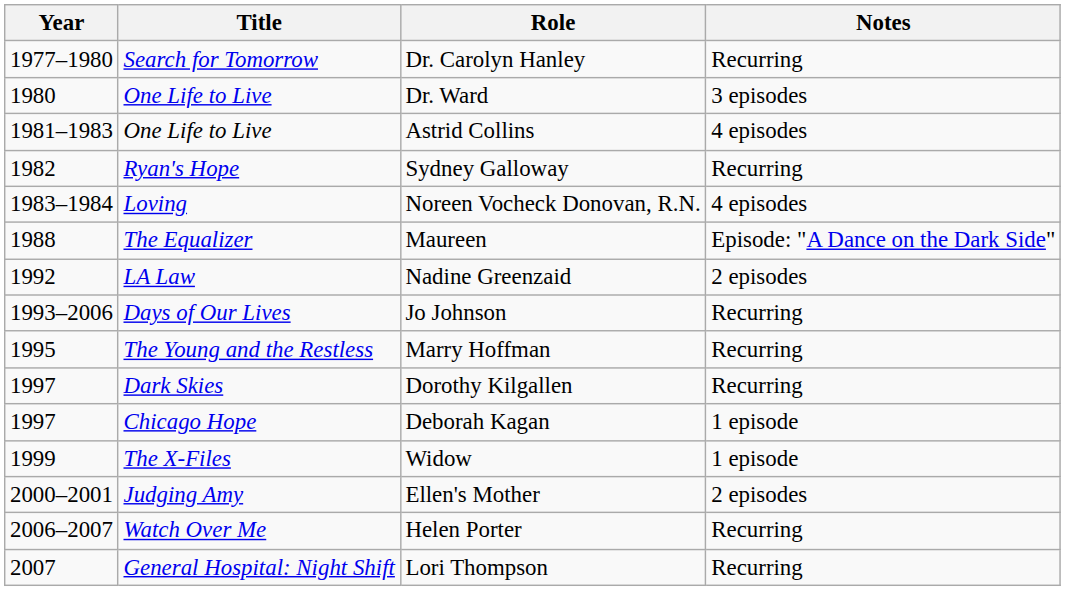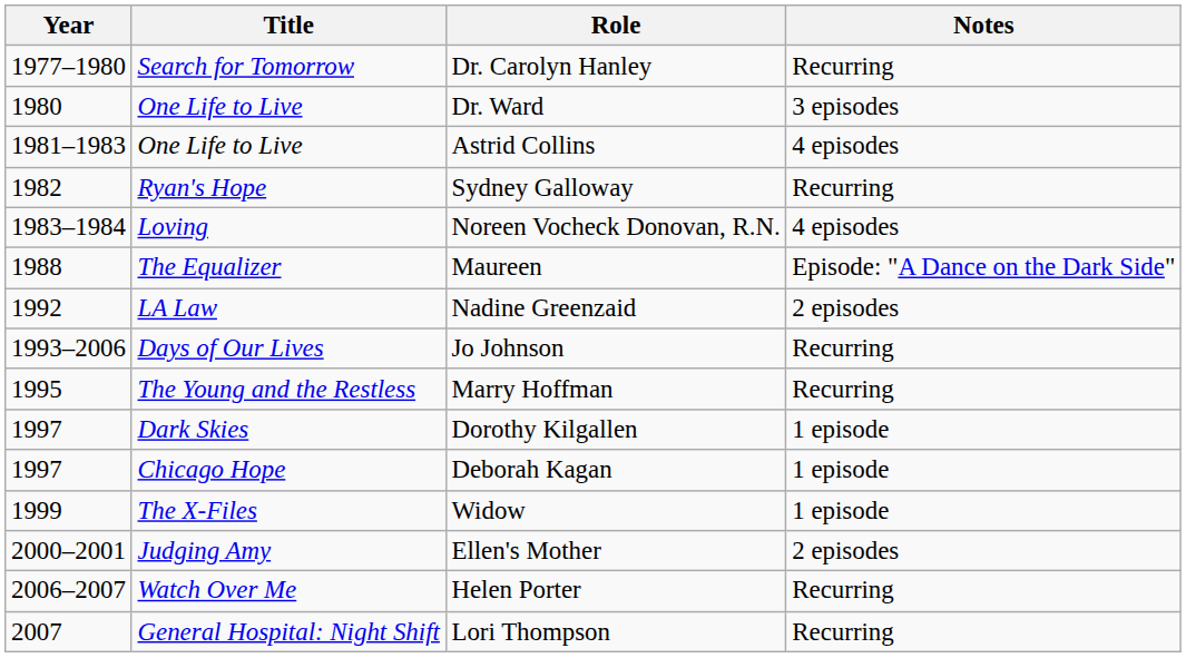 <table class="wikitable sortable">
 <tr>
 <th>Year</th>
 <th>Title</th>
 <th>Role</th>
 <th>Notes</th>
 </tr>
 <tr>
 <td>1977–1980</td>
 <td><em><a href='#'>Search for Tomorrow</a></em></td>
 <td>Dr. Carolyn Hanley</td>
 <td>Recurring</td>
 </tr>
 <tr>
 <td>1980</td>
 <td><em><a href='#'>One Life to Live</a></em></td>
 <td>Dr. Ward</td>
 <td>3 episodes</td>
 </tr>
 <tr>
 <td>1981–1983</td>
 <td><em>One Life to Live</em></td>
 <td>Astrid Collins</td>
 <td>4 episodes</td>
 </tr>
 <tr>
 <td>1982</td>
 <td><em><a href='#'>Ryan's Hope</a></em></td>
 <td>Sydney Galloway</td>
 <td>Recurring</td>
 </tr>
 <tr>
 <td>1983–1984</td>
 <td><em><a href='#'>Loving</a></em></td>
 <td>Noreen Vocheck Donovan, R.N.</td>
 <td>4 episodes</td>
 </tr>
 <tr>
 <td>1988</td>
 <td><em><a href='#'>The Equalizer</a></em></td>
 <td>Maureen</td>
 <td>Episode: "<a href='#'>A Dance on the Dark Side</a>"</td>
 </tr>
 <tr>
 <td>1992</td>
 <td><em><a href='#'>LA Law</a></em></td>
 <td>Nadine Greenzaid</td>
 <td>2 episodes</td>
 </tr>
 <tr>
 <td>1993–2006</td>
 <td><em><a href='#'>Days of Our Lives</a></em></td>
 <td>Jo Johnson</td>
 <td>Recurring</td>
 </tr>
 <tr>
 <td>1995</td>
 <td><em><a href='#'>The Young and the Restless</a></em></td>
 <td>Marry Hoffman</td>
 <td>Recurring</td>
 </tr>
 <tr>
 <td>1997</td>
 <td><em><a href='#'>Dark Skies</a></em></td>
 <td>Dorothy Kilgallen</td>
-<td>Recurring</td>
+<td>1 episode</td>
 </tr>
 <tr>
 <td>1997</td>
 <td><em><a href='#'>Chicago Hope</a></em></td>
 <td>Deborah Kagan</td>
 <td>1 episode</td>
 </tr>
 <tr>
 <td>1999</td>
 <td><em><a href='#'>The X-Files</a></em></td>
 <td>Widow</td>
 <td>1 episode</td>
 </tr>
 <tr>
 <td>2000–2001</td>
 <td><em><a href='#'>Judging Amy</a></em></td>
 <td>Ellen's Mother</td>
 <td>2 episodes</td>
 </tr>
 <tr>
 <td>2006–2007</td>
 <td><em><a href='#'>Watch Over Me</a></em></td>
 <td>Helen Porter</td>
 <td>Recurring</td>
 </tr>
 <tr>
 <td>2007</td>
 <td><em><a href='#'>General Hospital: Night Shift</a></em></td>
 <td>Lori Thompson</td>
 <td>Recurring</td>
 </tr>
 </table>
